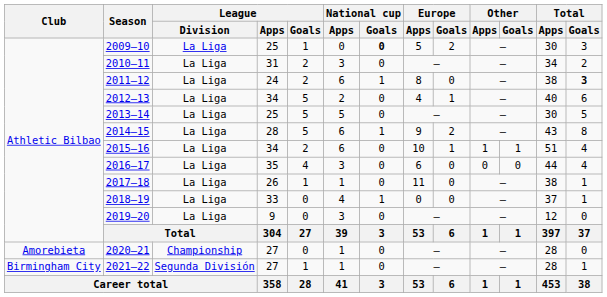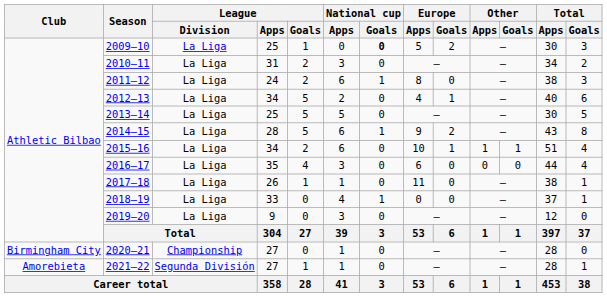 <table class="wikitable" style=text-align:center>
 <tr>
 <th rowspan="2">Club</th>
 <th rowspan="2">Season</th>
 <th colspan="3">League</th>
 <th colspan="2">National cup</th>
 <th colspan="2">Europe</th>
 <th colspan="2">Other</th>
 <th colspan="2">Total</th>
 </tr>
 <tr>
 <th>Division</th>
 <th>Apps</th>
 <th>Goals</th>
 <th>Apps</th>
 <th>Goals</th>
 <th>Apps</th>
 <th>Goals</th>
 <th>Apps</th>
 <th>Goals</th>
 <th>Apps</th>
 <th>Goals</th>
 </tr>
 <tr>
 <td rowspan="12"><a href='#'>Athletic Bilbao</a></td>
 <td><a href='#'>2009–10</a></td>
 <td><a href='#'>La Liga</a></td>
 <td>25</td>
 <td>1</td>
 <td>0</td>
 <td><strong>0</strong></td>
 <td>5</td>
 <td>2</td>
 <td colspan="2">—</td>
 <td>30</td>
 <td>3</td>
 </tr>
 <tr>
 <td><a href='#'>2010–11</a></td>
 <td>La Liga</td>
 <td>31</td>
 <td>2</td>
 <td>3</td>
 <td>0</td>
 <td colspan="2">—</td>
 <td colspan="2">—</td>
 <td>34</td>
 <td>2</td>
 </tr>
 <tr>
 <td><a href='#'>2011–12</a></td>
 <td>La Liga</td>
 <td>24</td>
 <td>2</td>
 <td>6</td>
 <td>1</td>
 <td>8</td>
 <td>0</td>
 <td colspan="2">—</td>
 <td>38</td>
-<td><strong>3</strong></td>
+<td>3</td>
 </tr>
 <tr>
 <td><a href='#'>2012–13</a></td>
 <td>La Liga</td>
 <td>34</td>
 <td>5</td>
 <td>2</td>
 <td>0</td>
 <td>4</td>
 <td>1</td>
 <td colspan="2">—</td>
 <td>40</td>
 <td>6</td>
 </tr>
 <tr>
 <td><a href='#'>2013–14</a></td>
 <td>La Liga</td>
 <td>25</td>
 <td>5</td>
 <td>5</td>
 <td>0</td>
 <td colspan="2">—</td>
 <td colspan="2">—</td>
 <td>30</td>
 <td>5</td>
 </tr>
 <tr>
 <td><a href='#'>2014–15</a></td>
 <td>La Liga</td>
 <td>28</td>
 <td>5</td>
 <td>6</td>
 <td>1</td>
 <td>9</td>
 <td>2</td>
 <td colspan="2">—</td>
 <td>43</td>
 <td>8</td>
 </tr>
 <tr>
 <td><a href='#'>2015–16</a></td>
 <td>La Liga</td>
 <td>34</td>
 <td>2</td>
 <td>6</td>
 <td>0</td>
 <td>10</td>
 <td>1</td>
 <td>1</td>
 <td>1</td>
 <td>51</td>
 <td>4</td>
 </tr>
 <tr>
 <td><a href='#'>2016–17</a></td>
 <td>La Liga</td>
 <td>35</td>
 <td>4</td>
 <td>3</td>
 <td>0</td>
 <td>6</td>
 <td>0</td>
 <td>0</td>
 <td>0</td>
 <td>44</td>
 <td>4</td>
 </tr>
 <tr>
 <td><a href='#'>2017–18</a></td>
 <td>La Liga</td>
 <td>26</td>
 <td>1</td>
 <td>1</td>
 <td>0</td>
 <td>11</td>
 <td>0</td>
 <td colspan="2">—</td>
 <td>38</td>
 <td>1</td>
 </tr>
 <tr>
 <td><a href='#'>2018–19</a></td>
 <td>La Liga</td>
 <td>33</td>
 <td>0</td>
 <td>4</td>
 <td>1</td>
 <td>0</td>
 <td>0</td>
 <td colspan="2">—</td>
 <td>37</td>
 <td>1</td>
 </tr>
 <tr>
 <td><a href='#'>2019–20</a></td>
 <td>La Liga</td>
 <td>9</td>
 <td>0</td>
 <td>3</td>
 <td>0</td>
 <td colspan="2">—</td>
 <td colspan="2">—</td>
 <td>12</td>
 <td>0</td>
 </tr>
 <tr>
 <th colspan="2">Total</th>
 <th>304</th>
 <th>27</th>
 <th>39</th>
 <th>3</th>
 <th>53</th>
 <th>6</th>
 <th>1</th>
 <th>1</th>
 <th>397</th>
 <th>37</th>
 </tr>
 <tr>
-<td><a href='#'>Amorebieta</a></td>
+<td><a href='#'>Birmingham City</a></td>
 <td><a href='#'>2020–21</a></td>
 <td><a href='#'>Championship</a></td>
 <td>27</td>
 <td>0</td>
 <td>1</td>
 <td>0</td>
 <td colspan="2">—</td>
 <td colspan="2">—</td>
 <td>28</td>
 <td>0</td>
 </tr>
 <tr>
-<td><a href='#'>Birmingham City</a></td>
+<td><a href='#'>Amorebieta</a></td>
 <td><a href='#'>2021–22</a></td>
 <td><a href='#'>Segunda División</a></td>
 <td>27</td>
 <td>1</td>
 <td>1</td>
 <td>0</td>
 <td colspan="2">—</td>
 <td colspan="2">—</td>
 <td>28</td>
 <td>1</td>
 </tr>
 <tr>
 <th colspan="3">Career total</th>
 <th>358</th>
 <th>28</th>
 <th>41</th>
 <th>3</th>
 <th>53</th>
 <th>6</th>
 <th>1</th>
 <th>1</th>
 <th>453</th>
 <th>38</th>
 </tr>
 </table>
